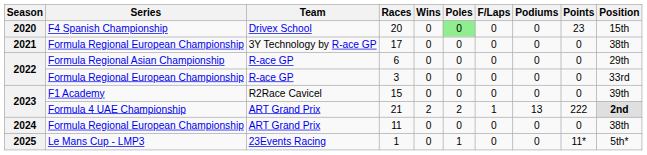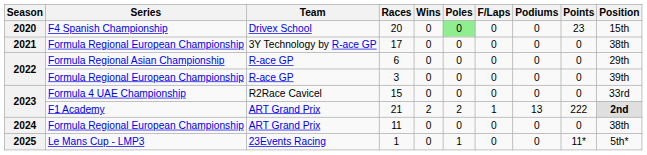 <table class="wikitable" style="font-size: 90%; text-align:center">
 <tr>
 <th>Season</th>
 <th>Series</th>
 <th>Team</th>
 <th>Races</th>
 <th>Wins</th>
 <th>Poles</th>
 <th>F/Laps</th>
 <th>Podiums</th>
 <th>Points</th>
 <th>Position</th>
 </tr>
 <tr>
 <th>2020</th>
 <td align=left><a href='#'>F4 Spanish Championship</a></td>
 <td align=left><a href='#'>Drivex School</a></td>
 <td>20</td>
 <td>0</td>
 <td style="background: lightgreen;">0</td>
 <td>0</td>
 <td>0</td>
 <td>23</td>
 <td>15th</td>
 </tr>
 <tr>
 <th>2021</th>
 <td align=left><a href='#'>Formula Regional European Championship</a></td>
 <td align=left>3Y Technology by <a href='#'>R-ace GP</a></td>
 <td>17</td>
 <td>0</td>
 <td>0</td>
 <td>0</td>
 <td>0</td>
 <td>0</td>
 <td>38th</td>
 </tr>
 <tr>
 <th rowspan="2">2022</th>
 <td align=left><a href='#'>Formula Regional Asian Championship</a></td>
 <td align=left><a href='#'>R-ace GP</a></td>
 <td>6</td>
 <td>0</td>
 <td>0</td>
 <td>0</td>
 <td>0</td>
 <td>0</td>
 <td>29th</td>
 </tr>
 <tr>
 <td align=left><a href='#'>Formula Regional European Championship</a></td>
 <td align=left><a href='#'>R-ace GP</a></td>
 <td>3</td>
 <td>0</td>
 <td>0</td>
 <td>0</td>
 <td>0</td>
 <td>0</td>
-<td>33rd</td>
+<td>39th</td>
 </tr>
 <tr>
 <th rowspan="2">2023</th>
-<td align=left><a href='#'>F1 Academy</a></td>
+<td align=left><a href='#'>Formula 4 UAE Championship</a></td>
 <td align=left>R2Race Cavicel</td>
 <td>15</td>
 <td>0</td>
 <td>0</td>
 <td>0</td>
 <td>0</td>
 <td>0</td>
-<td>39th</td>
+<td>33rd</td>
 </tr>
 <tr>
-<td align=left><a href='#'>Formula 4 UAE Championship</a></td>
+<td align=left><a href='#'>F1 Academy</a></td>
 <td align=left><a href='#'>ART Grand Prix</a></td>
 <td>21</td>
 <td>2</td>
 <td>2</td>
 <td>1</td>
 <td>13</td>
 <td>222</td>
 <td style="background:#dfdfdf"><strong>2nd</strong></td>
 </tr>
 <tr>
 <th>2024</th>
 <td align=left><a href='#'>Formula Regional European Championship</a></td>
 <td align=left><a href='#'>ART Grand Prix</a></td>
 <td>11</td>
 <td>0</td>
 <td>0</td>
 <td>0</td>
 <td>0</td>
 <td>0</td>
 <td>38th</td>
 </tr>
 <tr>
 <th>2025</th>
 <td align=left><a href='#'>Le Mans Cup - LMP3</a></td>
 <td align=left><a href='#'>23Events Racing</a></td>
 <td>1</td>
 <td>0</td>
 <td>1</td>
 <td>0</td>
 <td>0</td>
 <td>11*</td>
 <td>5th*</td>
 </tr>
 </table>
